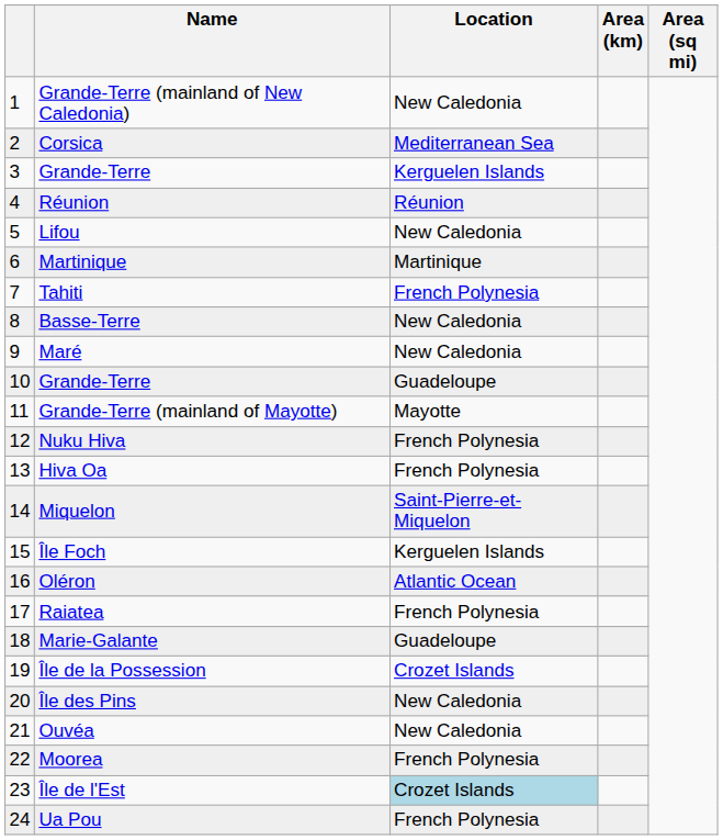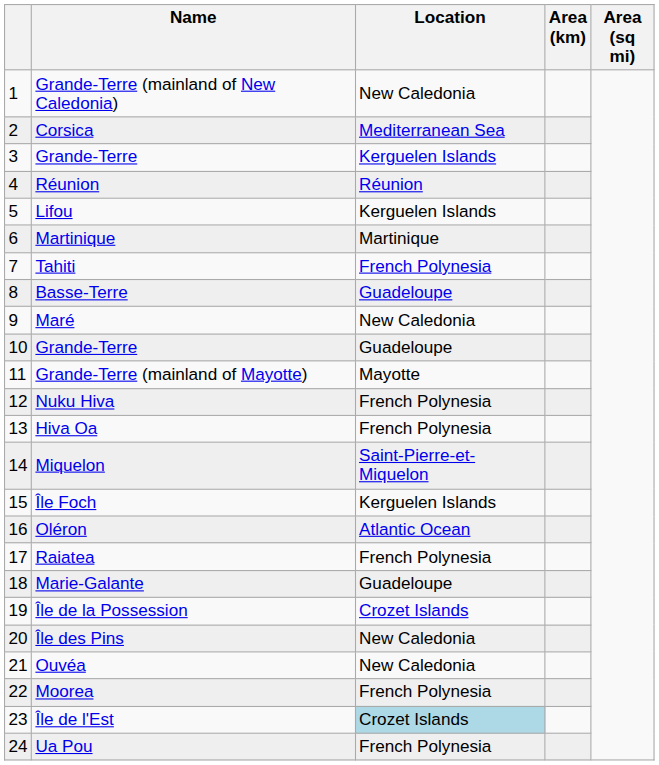 <table class="wikitable sortable">
 <tr valign="top">
 <th> </th>
 <th>Name</th>
 <th>Location</th>
 <th>Area <br> (km)</th>
 <th>Area <br> (sq mi)</th>
 </tr>
 <tr>
 <td>1</td>
 <td><a href='#'>Grande-Terre</a> (mainland of <a href='#'>New Caledonia</a>)</td>
 <td>New Caledonia</td>
 <td></td>
 </tr>
 <tr style="background:#efefef;">
 <td>2</td>
 <td><a href='#'>Corsica</a></td>
 <td><a href='#'>Mediterranean Sea</a></td>
 <td></td>
 </tr>
 <tr>
 <td>3</td>
 <td><a href='#'>Grande-Terre</a></td>
 <td><a href='#'>Kerguelen Islands</a></td>
 <td></td>
 </tr>
 <tr style="background:#efefef;">
 <td>4</td>
 <td><a href='#'>Réunion</a></td>
 <td><a href='#'>Réunion</a></td>
 <td></td>
 </tr>
 <tr>
 <td>5</td>
 <td><a href='#'>Lifou</a></td>
-<td>New Caledonia</td>
+<td>Kerguelen Islands</td>
 <td></td>
 </tr>
 <tr style="background:#efefef;">
 <td>6</td>
 <td><a href='#'>Martinique</a></td>
 <td>Martinique</td>
 <td></td>
 </tr>
 <tr>
 <td>7</td>
 <td><a href='#'>Tahiti</a></td>
 <td><a href='#'>French Polynesia</a></td>
 <td></td>
 </tr>
 <tr style="background:#efefef;">
 <td>8</td>
 <td><a href='#'>Basse-Terre</a></td>
-<td>New Caledonia</td>
+<td><a href='#'>Guadeloupe</a></td>
 <td></td>
 </tr>
 <tr>
 <td>9</td>
 <td><a href='#'>Maré</a></td>
 <td>New Caledonia</td>
 <td></td>
 </tr>
 <tr style="background:#efefef;">
 <td>10</td>
 <td><a href='#'>Grande-Terre</a></td>
 <td>Guadeloupe</td>
 <td></td>
 </tr>
 <tr>
 <td>11</td>
 <td><a href='#'>Grande-Terre</a> (mainland of <a href='#'>Mayotte</a>)</td>
 <td>Mayotte</td>
 <td></td>
 </tr>
 <tr style="background:#efefef;">
 <td>12</td>
 <td><a href='#'>Nuku Hiva</a></td>
 <td>French Polynesia</td>
 <td></td>
 </tr>
 <tr>
 <td>13</td>
 <td><a href='#'>Hiva Oa</a></td>
 <td>French Polynesia</td>
 <td></td>
 </tr>
 <tr style="background:#efefef;">
 <td>14</td>
 <td><a href='#'>Miquelon</a></td>
 <td><a href='#'>Saint-Pierre-et-Miquelon</a></td>
 <td></td>
 </tr>
 <tr>
 <td>15</td>
 <td><a href='#'>Île Foch</a></td>
 <td>Kerguelen Islands</td>
 <td></td>
 </tr>
 <tr style="background:#efefef;">
 <td>16</td>
 <td><a href='#'>Oléron</a></td>
 <td><a href='#'>Atlantic Ocean</a></td>
 <td></td>
 </tr>
 <tr>
 <td>17</td>
 <td><a href='#'>Raiatea</a></td>
 <td>French Polynesia</td>
 <td></td>
 </tr>
 <tr style="background:#efefef;">
 <td>18</td>
 <td><a href='#'>Marie-Galante</a></td>
 <td>Guadeloupe</td>
 <td></td>
 </tr>
 <tr>
 <td>19</td>
 <td><a href='#'>Île de la Possession</a></td>
 <td><a href='#'>Crozet Islands</a></td>
 <td></td>
 </tr>
 <tr style="background:#efefef;">
 <td>20</td>
 <td><a href='#'>Île des Pins</a></td>
 <td>New Caledonia</td>
 <td></td>
 </tr>
 <tr>
 <td>21</td>
 <td><a href='#'>Ouvéa</a></td>
 <td>New Caledonia</td>
 <td></td>
 </tr>
 <tr style="background:#efefef;">
 <td>22</td>
 <td><a href='#'>Moorea</a></td>
 <td>French Polynesia</td>
 <td></td>
 </tr>
 <tr>
 <td>23</td>
 <td><a href='#'>Île de l'Est</a></td>
 <td style="background: lightblue;">Crozet Islands</td>
 <td></td>
 </tr>
 <tr style="background:#efefef;">
 <td>24</td>
 <td><a href='#'>Ua Pou</a></td>
 <td>French Polynesia</td>
 <td></td>
 </tr>
 </table>
